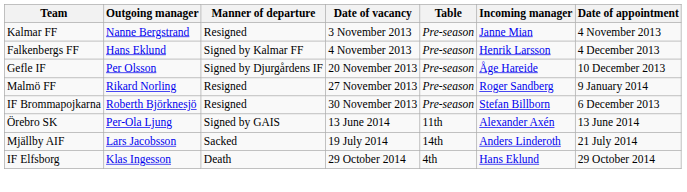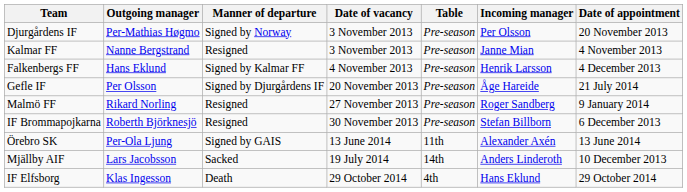 <table class="wikitable">
 <tr>
 <th>Team</th>
 <th>Outgoing manager</th>
 <th>Manner of departure</th>
 <th>Date of vacancy</th>
 <th>Table</th>
 <th>Incoming manager</th>
 <th>Date of appointment</th>
+</tr>
+<tr>
+<td>Djurgårdens IF</td>
+<td> <a href='#'>Per-Mathias Høgmo</a></td>
+<td>Signed by <a href='#'>Norway</a></td>
+<td>3 November 2013</td>
+<td><em>Pre-season</em></td>
+<td> <a href='#'>Per Olsson</a></td>
+<td>20 November 2013</td>
 </tr>
 <tr>
 <td>Kalmar FF</td>
 <td> <a href='#'>Nanne Bergstrand</a></td>
 <td>Resigned</td>
 <td>3 November 2013</td>
 <td><em>Pre-season</em></td>
 <td> <a href='#'>Janne Mian</a></td>
 <td>4 November 2013</td>
 </tr>
 <tr>
 <td>Falkenbergs FF</td>
 <td> <a href='#'>Hans Eklund</a></td>
 <td>Signed by Kalmar FF</td>
 <td>4 November 2013</td>
 <td><em>Pre-season</em></td>
 <td> <a href='#'>Henrik Larsson</a></td>
 <td>4 December 2013</td>
 </tr>
 <tr>
 <td>Gefle IF</td>
 <td> <a href='#'>Per Olsson</a></td>
 <td>Signed by Djurgårdens IF</td>
 <td>20 November 2013</td>
 <td><em>Pre-season</em></td>
 <td> <a href='#'>Åge Hareide</a></td>
-<td>10 December 2013</td>
+<td>21 July 2014</td>
 </tr>
 <tr>
 <td>Malmö FF</td>
 <td> <a href='#'>Rikard Norling</a></td>
 <td>Resigned</td>
 <td>27 November 2013</td>
 <td><em>Pre-season</em></td>
 <td> <a href='#'>Roger Sandberg</a></td>
 <td>9 January 2014</td>
 </tr>
 <tr>
 <td>IF Brommapojkarna</td>
 <td> <a href='#'>Roberth Björknesjö</a></td>
 <td>Resigned</td>
 <td>30 November 2013</td>
 <td><em>Pre-season</em></td>
 <td> <a href='#'>Stefan Billborn</a></td>
 <td>6 December 2013</td>
 </tr>
 <tr>
 <td>Örebro SK</td>
 <td> <a href='#'>Per-Ola Ljung</a></td>
 <td>Signed by GAIS</td>
 <td>13 June 2014</td>
 <td>11th</td>
 <td> <a href='#'>Alexander Axén</a></td>
 <td>13 June 2014</td>
 </tr>
 <tr>
 <td>Mjällby AIF</td>
 <td> <a href='#'>Lars Jacobsson</a></td>
 <td>Sacked</td>
 <td>19 July 2014</td>
 <td>14th</td>
 <td> <a href='#'>Anders Linderoth</a></td>
-<td>21 July 2014</td>
+<td>10 December 2013</td>
 </tr>
 <tr>
 <td>IF Elfsborg</td>
 <td> <a href='#'>Klas Ingesson</a></td>
 <td>Death</td>
 <td>29 October 2014</td>
 <td>4th</td>
 <td> <a href='#'>Hans Eklund</a></td>
 <td>29 October 2014</td>
 </tr>
 </table>
